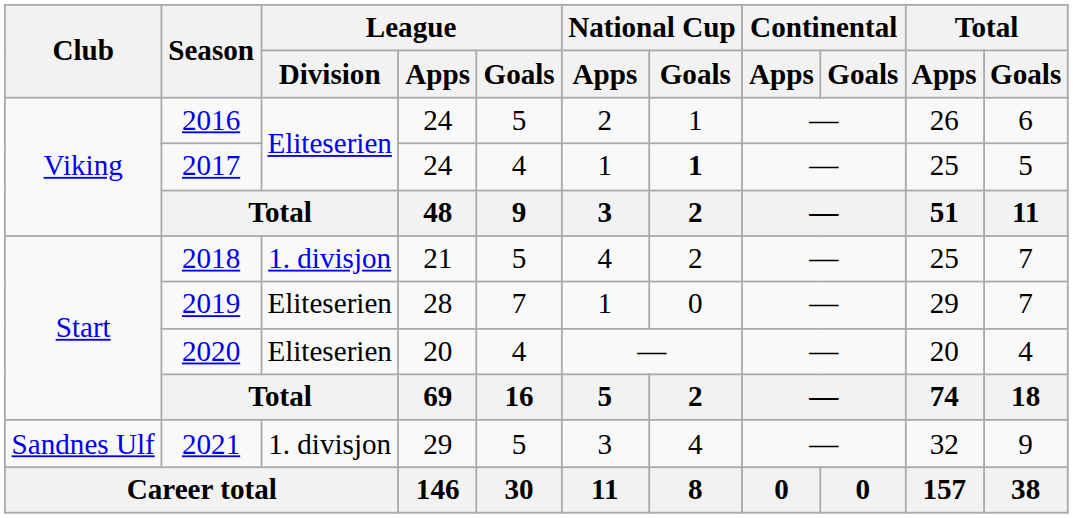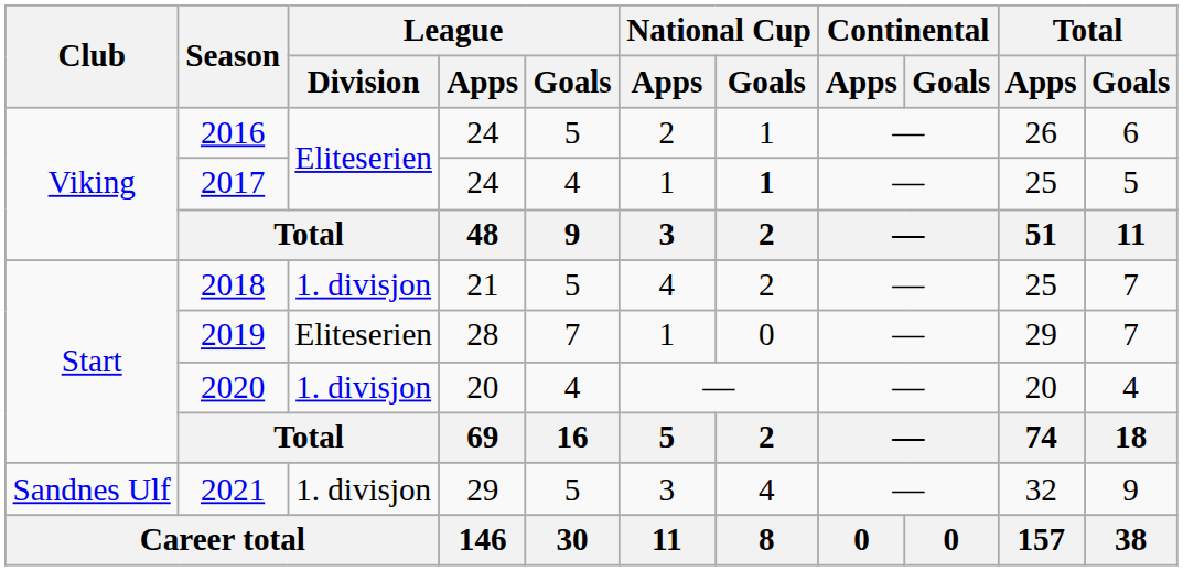 <table class="wikitable" style="text-align: center;">
 <tr>
 <th rowspan="2">Club</th>
 <th rowspan="2">Season</th>
 <th colspan="3">League</th>
 <th colspan="2">National Cup</th>
 <th colspan="2">Continental</th>
 <th colspan="2">Total</th>
 </tr>
 <tr>
 <th>Division</th>
 <th>Apps</th>
 <th>Goals</th>
 <th>Apps</th>
 <th>Goals</th>
 <th>Apps</th>
 <th>Goals</th>
 <th>Apps</th>
 <th>Goals</th>
 </tr>
 <tr>
 <td rowspan="3"><a href='#'>Viking</a></td>
 <td><a href='#'>2016</a></td>
 <td rowspan="2"><a href='#'>Eliteserien</a></td>
 <td>24</td>
 <td>5</td>
 <td>2</td>
 <td>1</td>
 <td colspan="2">—</td>
 <td>26</td>
 <td>6</td>
 </tr>
 <tr>
 <td><a href='#'>2017</a></td>
 <td>24</td>
 <td>4</td>
 <td>1</td>
 <td><strong>1</strong></td>
 <td colspan="2">—</td>
 <td>25</td>
 <td>5</td>
 </tr>
 <tr>
 <th colspan="2">Total</th>
 <th>48</th>
 <th>9</th>
 <th>3</th>
 <th>2</th>
 <th colspan="2">—</th>
 <th>51</th>
 <th>11</th>
 </tr>
 <tr>
 <td rowspan="4"><a href='#'>Start</a></td>
 <td><a href='#'>2018</a></td>
 <td><a href='#'>1. divisjon</a></td>
 <td>21</td>
 <td>5</td>
 <td>4</td>
 <td>2</td>
 <td colspan="2">—</td>
 <td>25</td>
 <td>7</td>
 </tr>
 <tr>
 <td><a href='#'>2019</a></td>
 <td>Eliteserien</td>
 <td>28</td>
 <td>7</td>
 <td>1</td>
 <td>0</td>
 <td colspan="2">—</td>
 <td>29</td>
 <td>7</td>
 </tr>
 <tr>
 <td><a href='#'>2020</a></td>
-<td>Eliteserien</td>
+<td><a href='#'>1. divisjon</a></td>
 <td>20</td>
 <td>4</td>
 <td colspan="2">—</td>
 <td colspan="2">—</td>
 <td>20</td>
 <td>4</td>
 </tr>
 <tr>
 <th colspan="2">Total</th>
 <th>69</th>
 <th>16</th>
 <th>5</th>
 <th>2</th>
 <th colspan="2">—</th>
 <th>74</th>
 <th>18</th>
 </tr>
 <tr>
 <td><a href='#'>Sandnes Ulf</a></td>
 <td><a href='#'>2021</a></td>
 <td>1. divisjon</td>
 <td>29</td>
 <td>5</td>
 <td>3</td>
 <td>4</td>
 <td colspan="2">—</td>
 <td>32</td>
 <td>9</td>
 </tr>
 <tr>
 <th colspan="3">Career total</th>
 <th>146</th>
 <th>30</th>
 <th>11</th>
 <th>8</th>
 <th>0</th>
 <th>0</th>
 <th>157</th>
 <th>38</th>
 </tr>
 </table>
